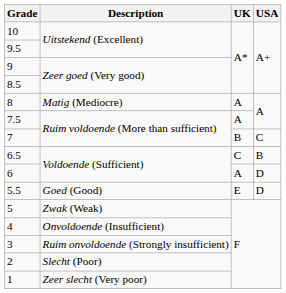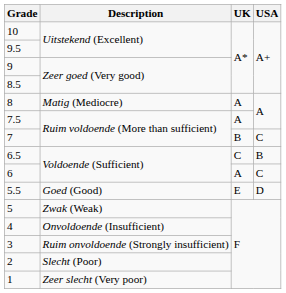 <table class="wikitable">
 <tr>
 <th>Grade</th>
 <th>Description</th>
 <th>UK</th>
 <th>USA</th>
 </tr>
 <tr>
 <td>10</td>
 <td rowspan="2"><em>Uitstekend</em> (Excellent)</td>
 <td rowspan="4">A*</td>
 <td rowspan="4">A+</td>
 </tr>
 <tr>
 <td>9.5</td>
 </tr>
 <tr>
 <td>9</td>
 <td rowspan="2"><em>Zeer goed</em> (Very good)</td>
 </tr>
 <tr>
 <td>8.5</td>
 </tr>
 <tr>
 <td>8</td>
 <td><em>Matig</em> (Mediocre)</td>
 <td>A</td>
 <td rowspan="2">A</td>
 </tr>
 <tr>
 <td>7.5</td>
 <td rowspan="2"><em>Ruim voldoende</em> (More than sufficient)</td>
 <td>A</td>
 </tr>
 <tr>
 <td>7</td>
 <td>B</td>
 <td>C</td>
 </tr>
 <tr>
 <td>6.5</td>
 <td rowspan="2"><em>Voldoende</em> (Sufficient)</td>
 <td>C</td>
 <td>B</td>
 </tr>
 <tr>
 <td>6</td>
 <td>A</td>
-<td>D</td>
+<td>C</td>
 </tr>
 <tr>
 <td>5.5</td>
 <td><em>Goed</em> (Good)</td>
 <td>E</td>
 <td>D</td>
 </tr>
 <tr>
 <td>5</td>
 <td><em>Zwak</em> (Weak)</td>
 <td colspan="2" rowspan="5">F</td>
 </tr>
 <tr>
 <td>4</td>
 <td><em>Onvoldoende</em> (Insufficient)</td>
 </tr>
 <tr>
 <td>3</td>
 <td><em>Ruim onvoldoende</em> (Strongly insufficient)</td>
 </tr>
 <tr>
 <td>2</td>
 <td><em>Slecht</em> (Poor)</td>
 </tr>
 <tr>
 <td>1</td>
 <td><em>Zeer slecht</em> (Very poor)</td>
 </tr>
 </table>
